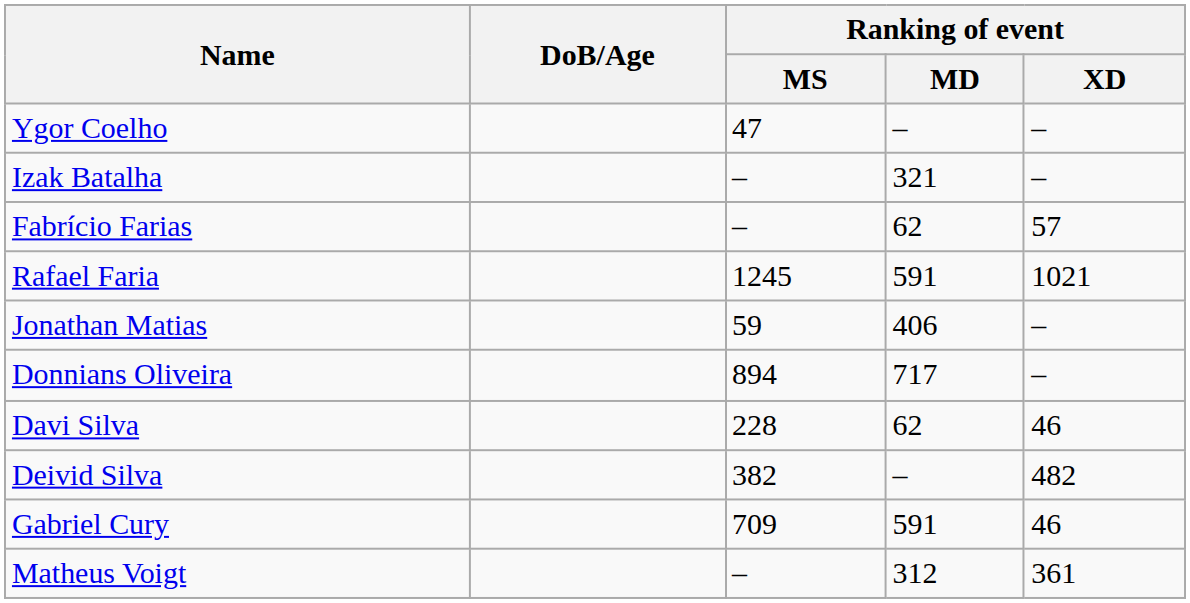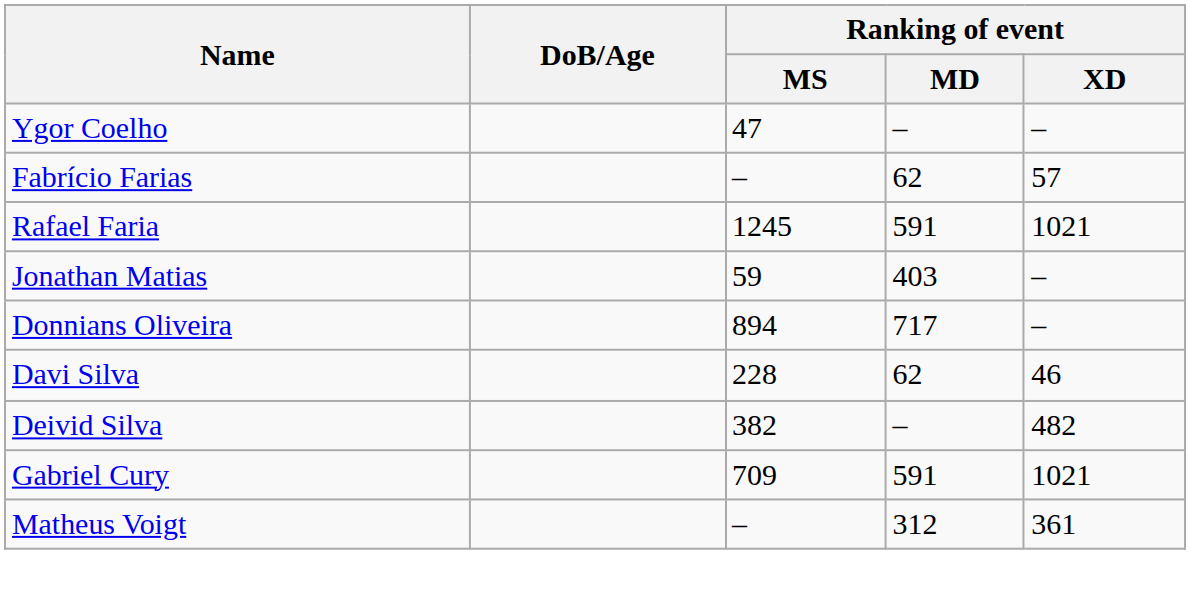 <table class="wikitable" style="width:600px; font-size:95%;">
 <tr>
 <th rowspan="2" align="left">Name</th>
 <th rowspan="2" align="left">DoB/Age</th>
 <th colspan="3" align="center">Ranking of event</th>
 </tr>
 <tr>
 <th align="center">MS</th>
 <th>MD</th>
 <th align="center">XD</th>
 </tr>
 <tr>
 <td><a href='#'>Ygor Coelho</a></td>
 <td></td>
 <td>47</td>
 <td>–</td>
-<td>–</td>
-</tr>
-<tr>
-<td><a href='#'>Izak Batalha</a></td>
-<td></td>
-<td>–</td>
-<td>321</td>
 <td>–</td>
 </tr>
 <tr>
 <td><a href='#'>Fabrício Farias</a></td>
 <td></td>
 <td>–</td>
 <td>62</td>
 <td>57</td>
 </tr>
 <tr>
 <td><a href='#'>Rafael Faria</a></td>
 <td></td>
 <td>1245</td>
 <td>591</td>
 <td>1021</td>
 </tr>
 <tr>
 <td><a href='#'>Jonathan Matias</a></td>
 <td></td>
 <td>59</td>
-<td>406</td>
+<td>403</td>
 <td>–</td>
 </tr>
 <tr>
 <td><a href='#'>Donnians Oliveira</a></td>
 <td></td>
 <td>894</td>
 <td>717</td>
 <td>–</td>
 </tr>
 <tr>
 <td><a href='#'>Davi Silva</a></td>
 <td></td>
 <td>228</td>
 <td>62</td>
 <td>46</td>
 </tr>
 <tr>
 <td><a href='#'>Deivid Silva</a></td>
 <td></td>
 <td>382</td>
 <td>–</td>
 <td>482</td>
 </tr>
 <tr>
 <td><a href='#'>Gabriel Cury</a></td>
 <td></td>
 <td>709</td>
 <td>591</td>
-<td>46</td>
+<td>1021</td>
 </tr>
 <tr>
 <td><a href='#'>Matheus Voigt</a></td>
 <td></td>
 <td>–</td>
 <td>312</td>
 <td>361</td>
 </tr>
 </table>
